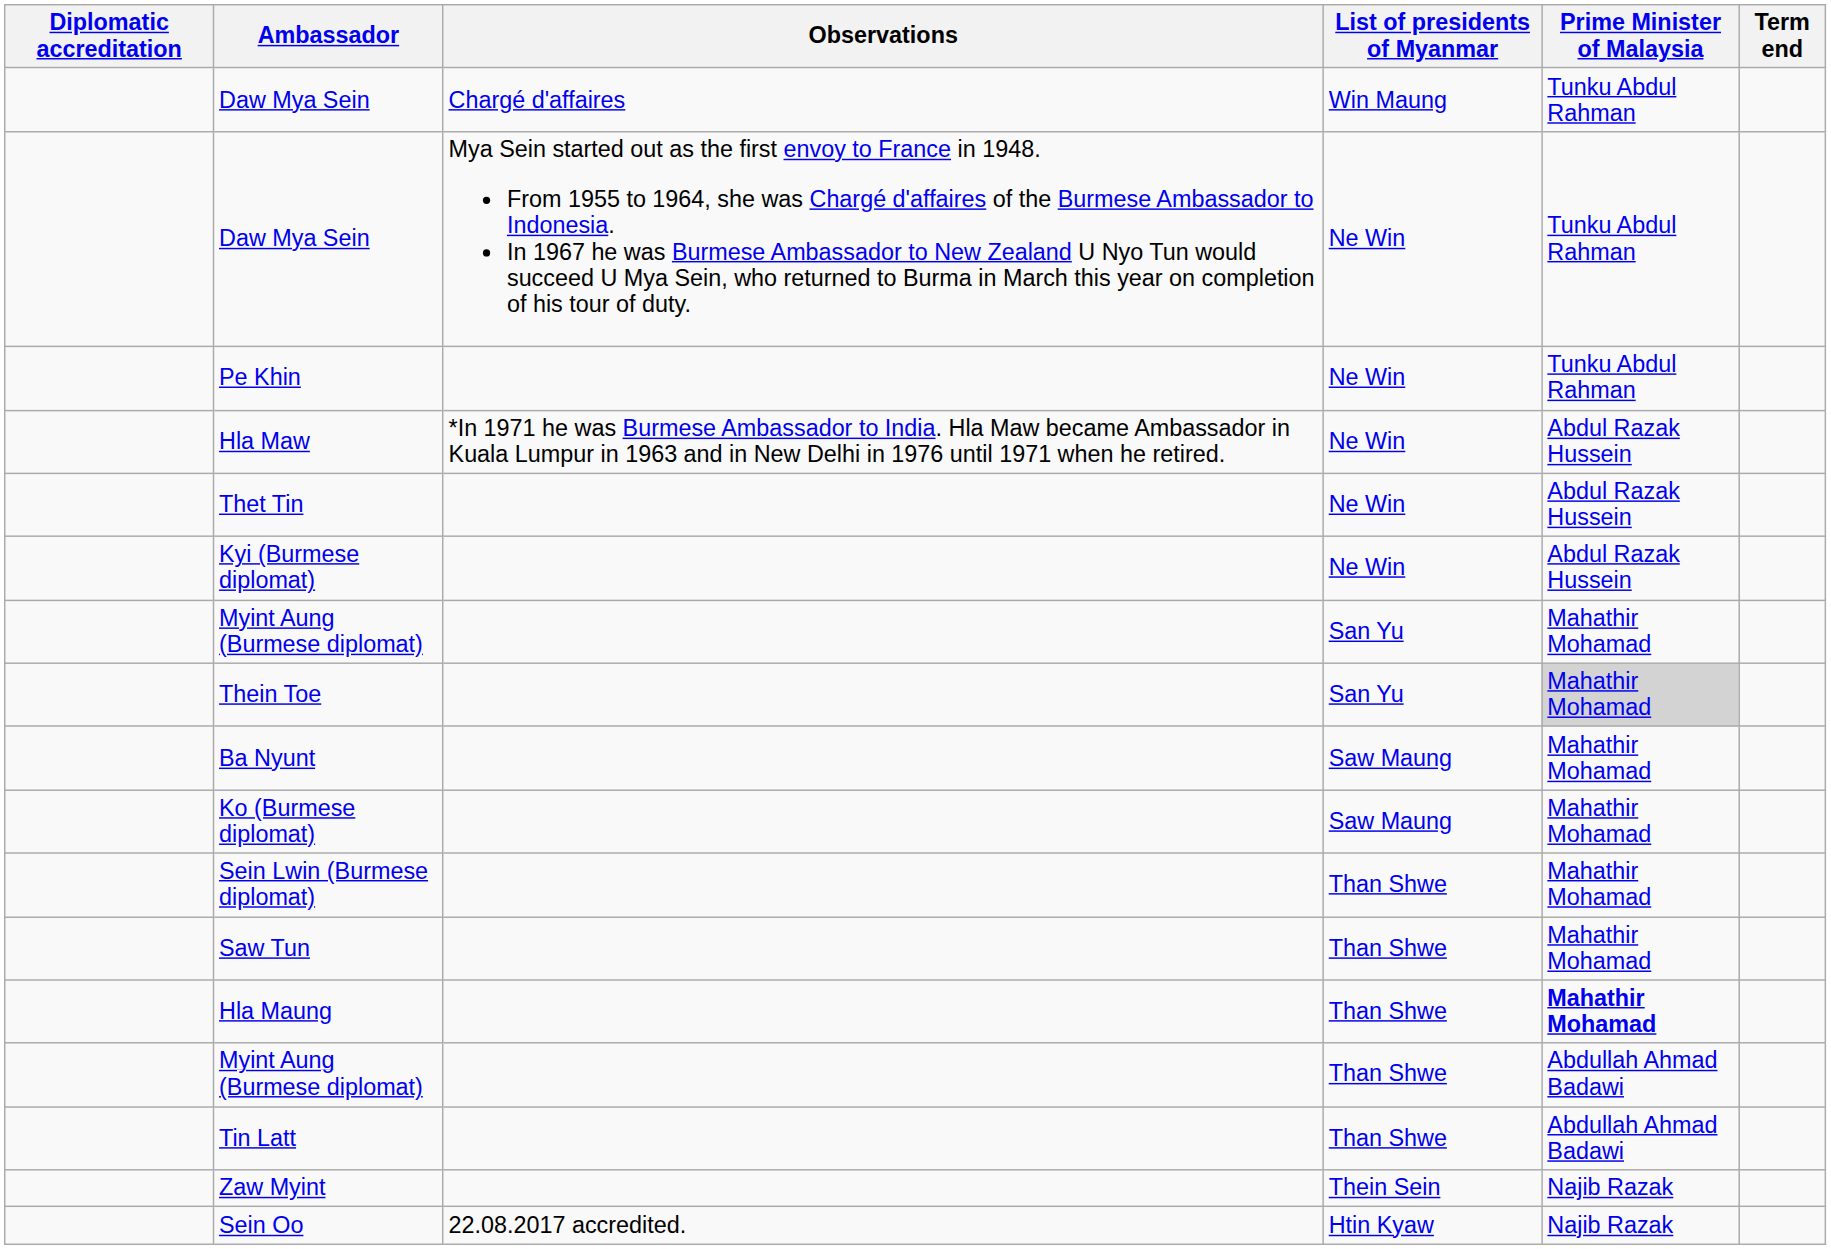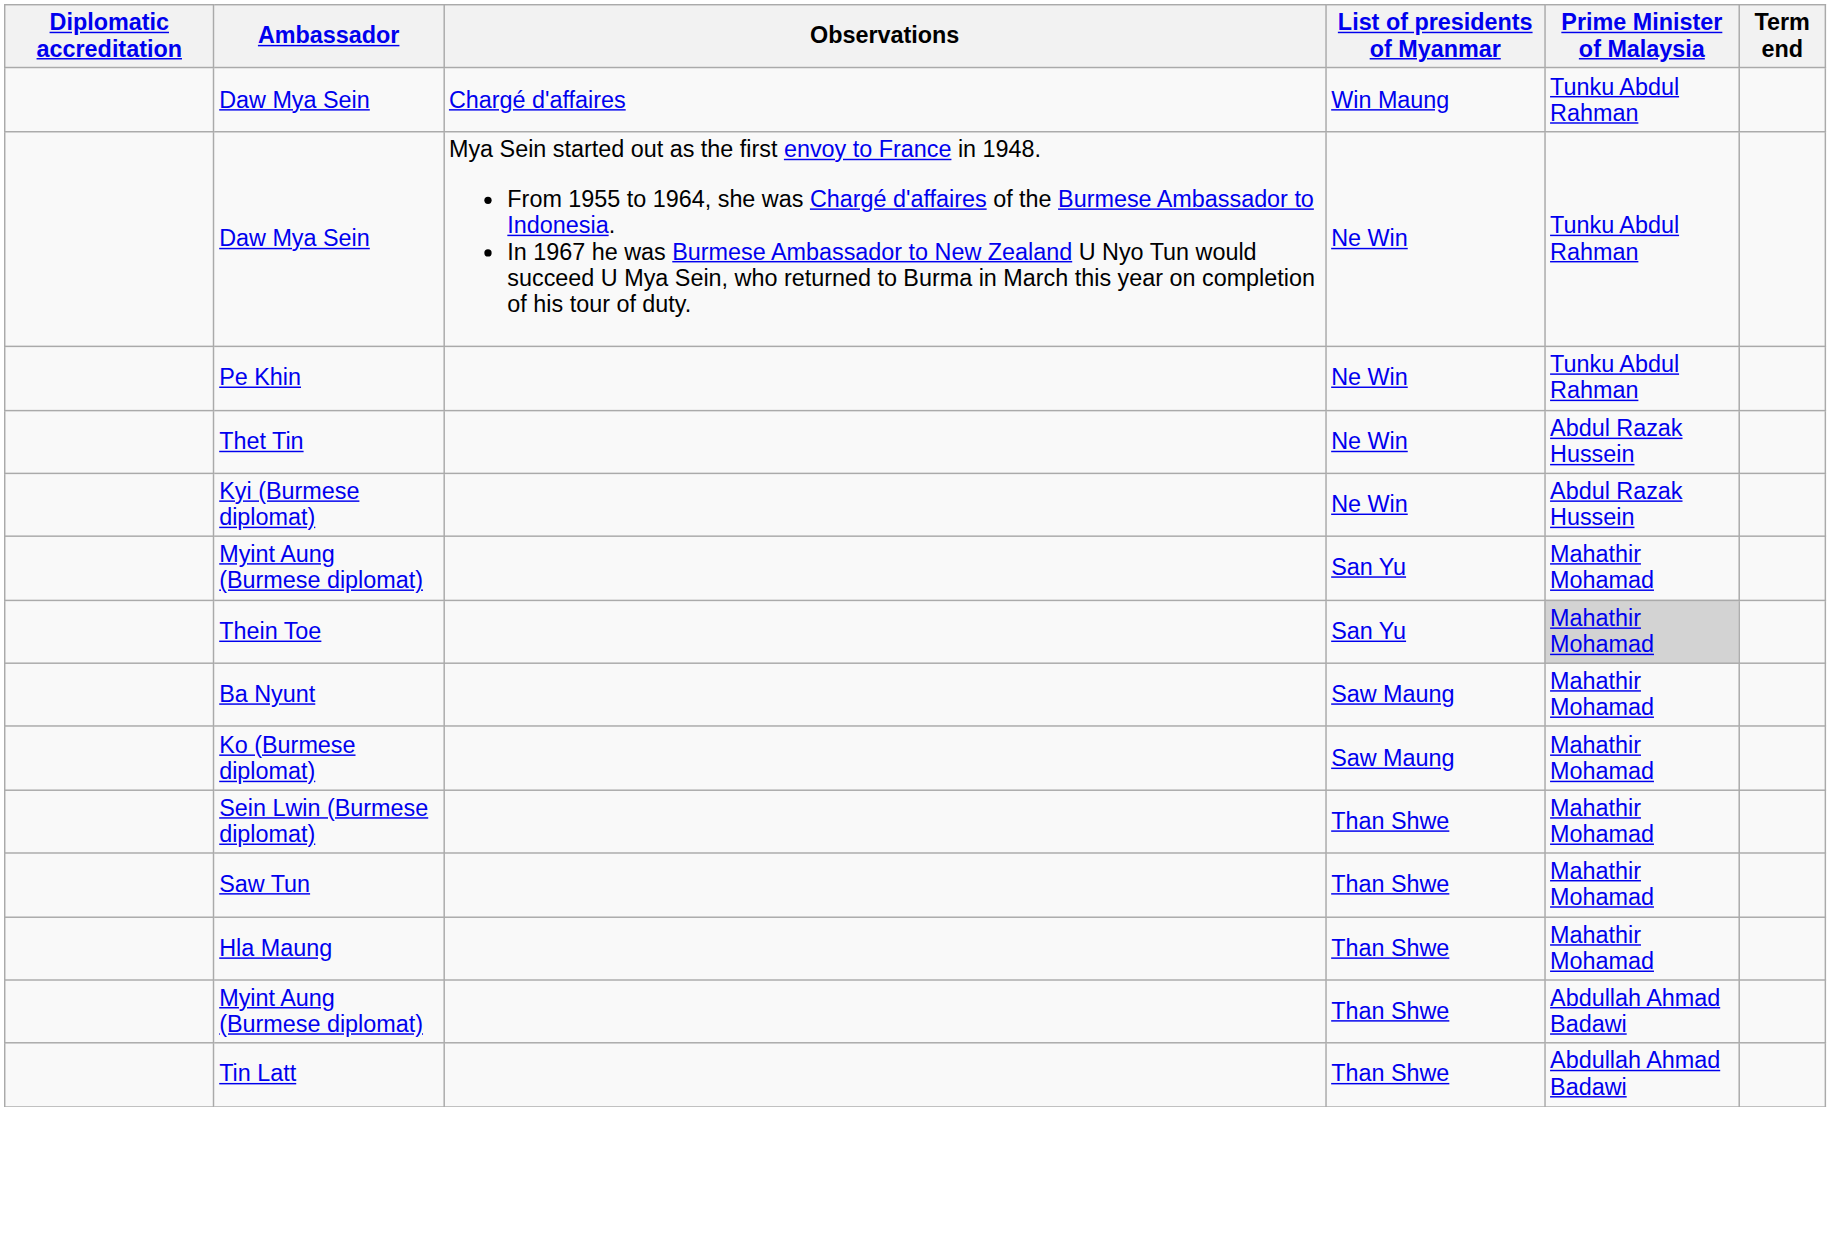 <table class="wikitable sortable">
 <tr>
 <th><a href='#'>Diplomatic accreditation</a></th>
 <th><a href='#'>Ambassador</a></th>
 <th>Observations</th>
 <th><a href='#'>List of presidents of Myanmar</a></th>
 <th><a href='#'>Prime Minister of Malaysia</a></th>
 <th>Term end</th>
 </tr>
 <tr>
 <td></td>
 <td><a href='#'>Daw Mya Sein</a></td>
 <td><a href='#'>Chargé d'affaires</a></td>
 <td><a href='#'>Win Maung</a></td>
 <td><a href='#'>Tunku Abdul Rahman</a></td>
 <td></td>
 </tr>
 <tr>
 <td></td>
 <td><a href='#'>Daw Mya Sein</a></td>
 <td>Mya Sein started out as the first <a href='#'>envoy to France</a> in 1948.<br><ul><li>From 1955 to 1964, she was <a href='#'>Chargé d'affaires</a> of the <a href='#'>Burmese Ambassador to Indonesia</a>.</li><li>In 1967 he was <a href='#'>Burmese Ambassador to New Zealand</a> U Nyo Tun would succeed U Mya Sein, who returned to Burma in March this year on completion of his tour of duty.</li></ul></td>
 <td><a href='#'>Ne Win</a></td>
 <td><a href='#'>Tunku Abdul Rahman</a></td>
 <td></td>
 </tr>
 <tr>
 <td></td>
 <td><a href='#'>Pe Khin</a></td>
 <td></td>
 <td><a href='#'>Ne Win</a></td>
 <td><a href='#'>Tunku Abdul Rahman</a></td>
-<td></td>
-</tr>
-<tr>
-<td></td>
-<td><a href='#'>Hla Maw</a></td>
-<td>*In 1971 he was <a href='#'>Burmese Ambassador to India</a>. Hla Maw became Ambassador in Kuala Lumpur in 1963 and in New Delhi in 1976 until 1971 when he retired.</td>
-<td><a href='#'>Ne Win</a></td>
-<td><a href='#'>Abdul Razak Hussein</a></td>
 <td></td>
 </tr>
 <tr>
 <td></td>
 <td><a href='#'>Thet Tin</a></td>
 <td></td>
 <td><a href='#'>Ne Win</a></td>
 <td><a href='#'>Abdul Razak Hussein</a></td>
 <td></td>
 </tr>
 <tr>
 <td></td>
 <td><a href='#'>Kyi (Burmese diplomat)</a></td>
 <td></td>
 <td><a href='#'>Ne Win</a></td>
 <td><a href='#'>Abdul Razak Hussein</a></td>
 <td></td>
 </tr>
 <tr>
 <td></td>
 <td><a href='#'>Myint Aung (Burmese diplomat)</a></td>
 <td></td>
 <td><a href='#'>San Yu</a></td>
 <td><a href='#'>Mahathir Mohamad</a></td>
 <td></td>
 </tr>
 <tr>
 <td></td>
 <td><a href='#'>Thein Toe</a></td>
 <td></td>
 <td><a href='#'>San Yu</a></td>
 <td style="background: lightgrey;"><a href='#'>Mahathir Mohamad</a></td>
 <td></td>
 </tr>
 <tr>
 <td></td>
 <td><a href='#'>Ba Nyunt</a></td>
 <td></td>
 <td><a href='#'>Saw Maung</a></td>
 <td><a href='#'>Mahathir Mohamad</a></td>
 <td></td>
 </tr>
 <tr>
 <td></td>
 <td><a href='#'>Ko (Burmese diplomat)</a></td>
 <td></td>
 <td><a href='#'>Saw Maung</a></td>
 <td><a href='#'>Mahathir Mohamad</a></td>
 <td></td>
 </tr>
 <tr>
 <td></td>
 <td><a href='#'>Sein Lwin (Burmese diplomat)</a></td>
 <td></td>
 <td><a href='#'>Than Shwe</a></td>
 <td><a href='#'>Mahathir Mohamad</a></td>
 <td></td>
 </tr>
 <tr>
 <td></td>
 <td><a href='#'>Saw Tun</a></td>
 <td></td>
 <td><a href='#'>Than Shwe</a></td>
 <td><a href='#'>Mahathir Mohamad</a></td>
 <td></td>
 </tr>
 <tr>
 <td></td>
 <td><a href='#'>Hla Maung</a></td>
 <td></td>
 <td><a href='#'>Than Shwe</a></td>
-<td><strong><a href='#'>Mahathir Mohamad</a></strong></td>
+<td><a href='#'>Mahathir Mohamad</a></td>
 <td></td>
 </tr>
 <tr>
 <td></td>
 <td><a href='#'>Myint Aung (Burmese diplomat)</a></td>
 <td></td>
 <td><a href='#'>Than Shwe</a></td>
 <td><a href='#'>Abdullah Ahmad Badawi</a></td>
 <td></td>
 </tr>
 <tr>
 <td></td>
 <td><a href='#'>Tin Latt</a></td>
 <td></td>
 <td><a href='#'>Than Shwe</a></td>
 <td><a href='#'>Abdullah Ahmad Badawi</a></td>
 <td></td>
 </tr>
-<tr>
-<td></td>
-<td><a href='#'>Zaw Myint</a></td>
-<td></td>
-<td><a href='#'>Thein Sein</a></td>
-<td><a href='#'>Najib Razak</a></td>
-<td></td>
-</tr>
-<tr>
-<td></td>
-<td><a href='#'>Sein Oo</a></td>
-<td>22.08.2017  accredited.</td>
-<td><a href='#'>Htin Kyaw</a></td>
-<td><a href='#'>Najib Razak</a></td>
-<td></td>
-</tr>
 </table>
